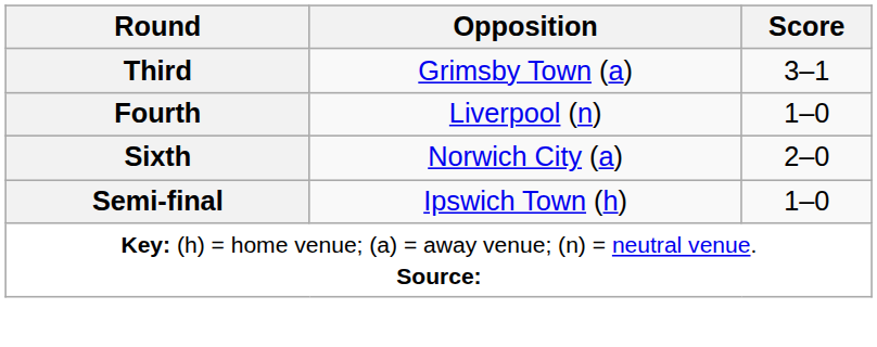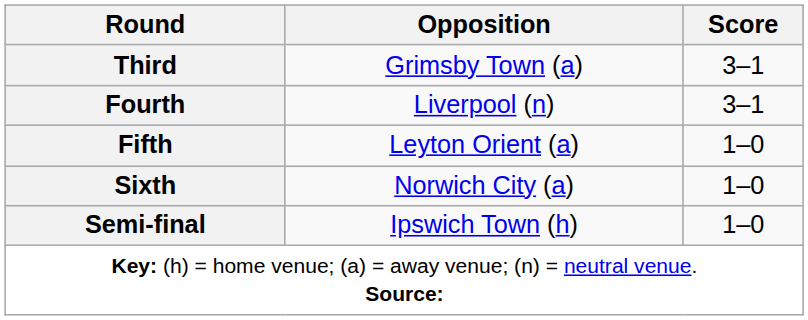 <table class="wikitable plainrowheaders" style="text-align:center;margin-left:1em;float:right;width:40%">
 <tr>
 <th width="35%">Round</th>
 <th width="50%">Opposition</th>
 <th width="15%">Score</th>
 </tr>
 <tr>
 <th scope=row style="text-align:center">Third</th>
 <td><a href='#'>Grimsby Town</a> (<a href='#'>a</a>)</td>
 <td>3–1</td>
 </tr>
 <tr>
 <th scope=row style="text-align:center">Fourth</th>
 <td><a href='#'>Liverpool</a> (<a href='#'>n</a>)</td>
+<td>3–1</td>
+</tr>
+<tr>
+<th scope=row style="text-align:center">Fifth</th>
+<td><a href='#'>Leyton Orient</a> (<a href='#'>a</a>)</td>
 <td>1–0</td>
 </tr>
 <tr>
 <th scope=row style="text-align:center">Sixth</th>
 <td><a href='#'>Norwich City</a> (<a href='#'>a</a>)</td>
-<td>2–0</td>
+<td>1–0</td>
 </tr>
 <tr>
 <th scope=row style="text-align:center">Semi-final</th>
 <td><a href='#'>Ipswich Town</a> (<a href='#'>h</a>)</td>
 <td>1–0</td>
 </tr>
 <tr>
 <td colspan="3" style="background-color:white;"><small><strong>Key:</strong> (h) = home venue; (a) = away venue; (n) = <a href='#'>neutral venue</a>.<br><strong>Source:</strong></small></td>
 </tr>
 </table>
